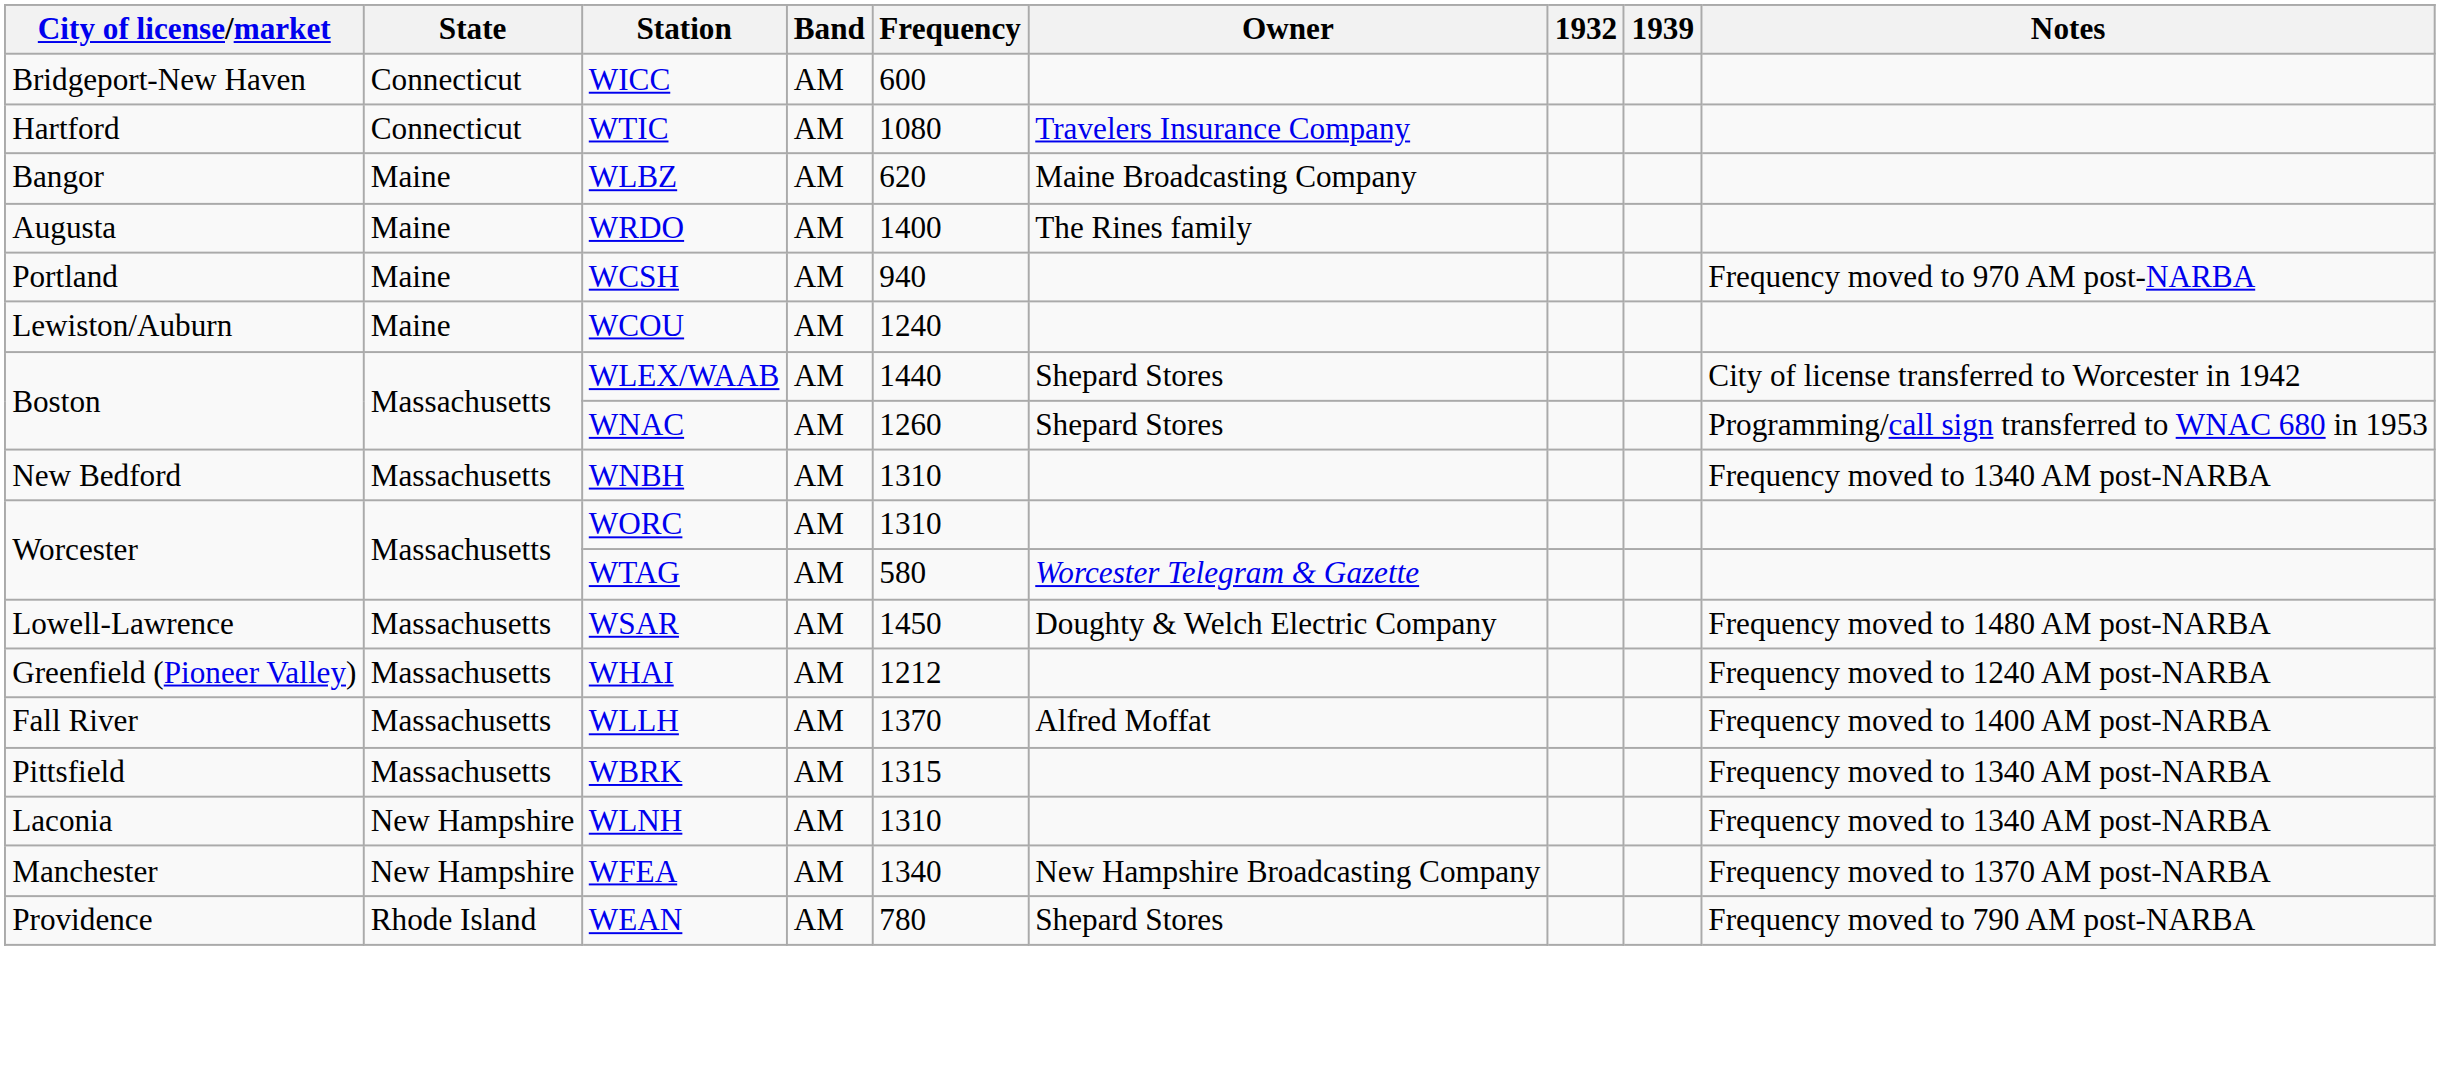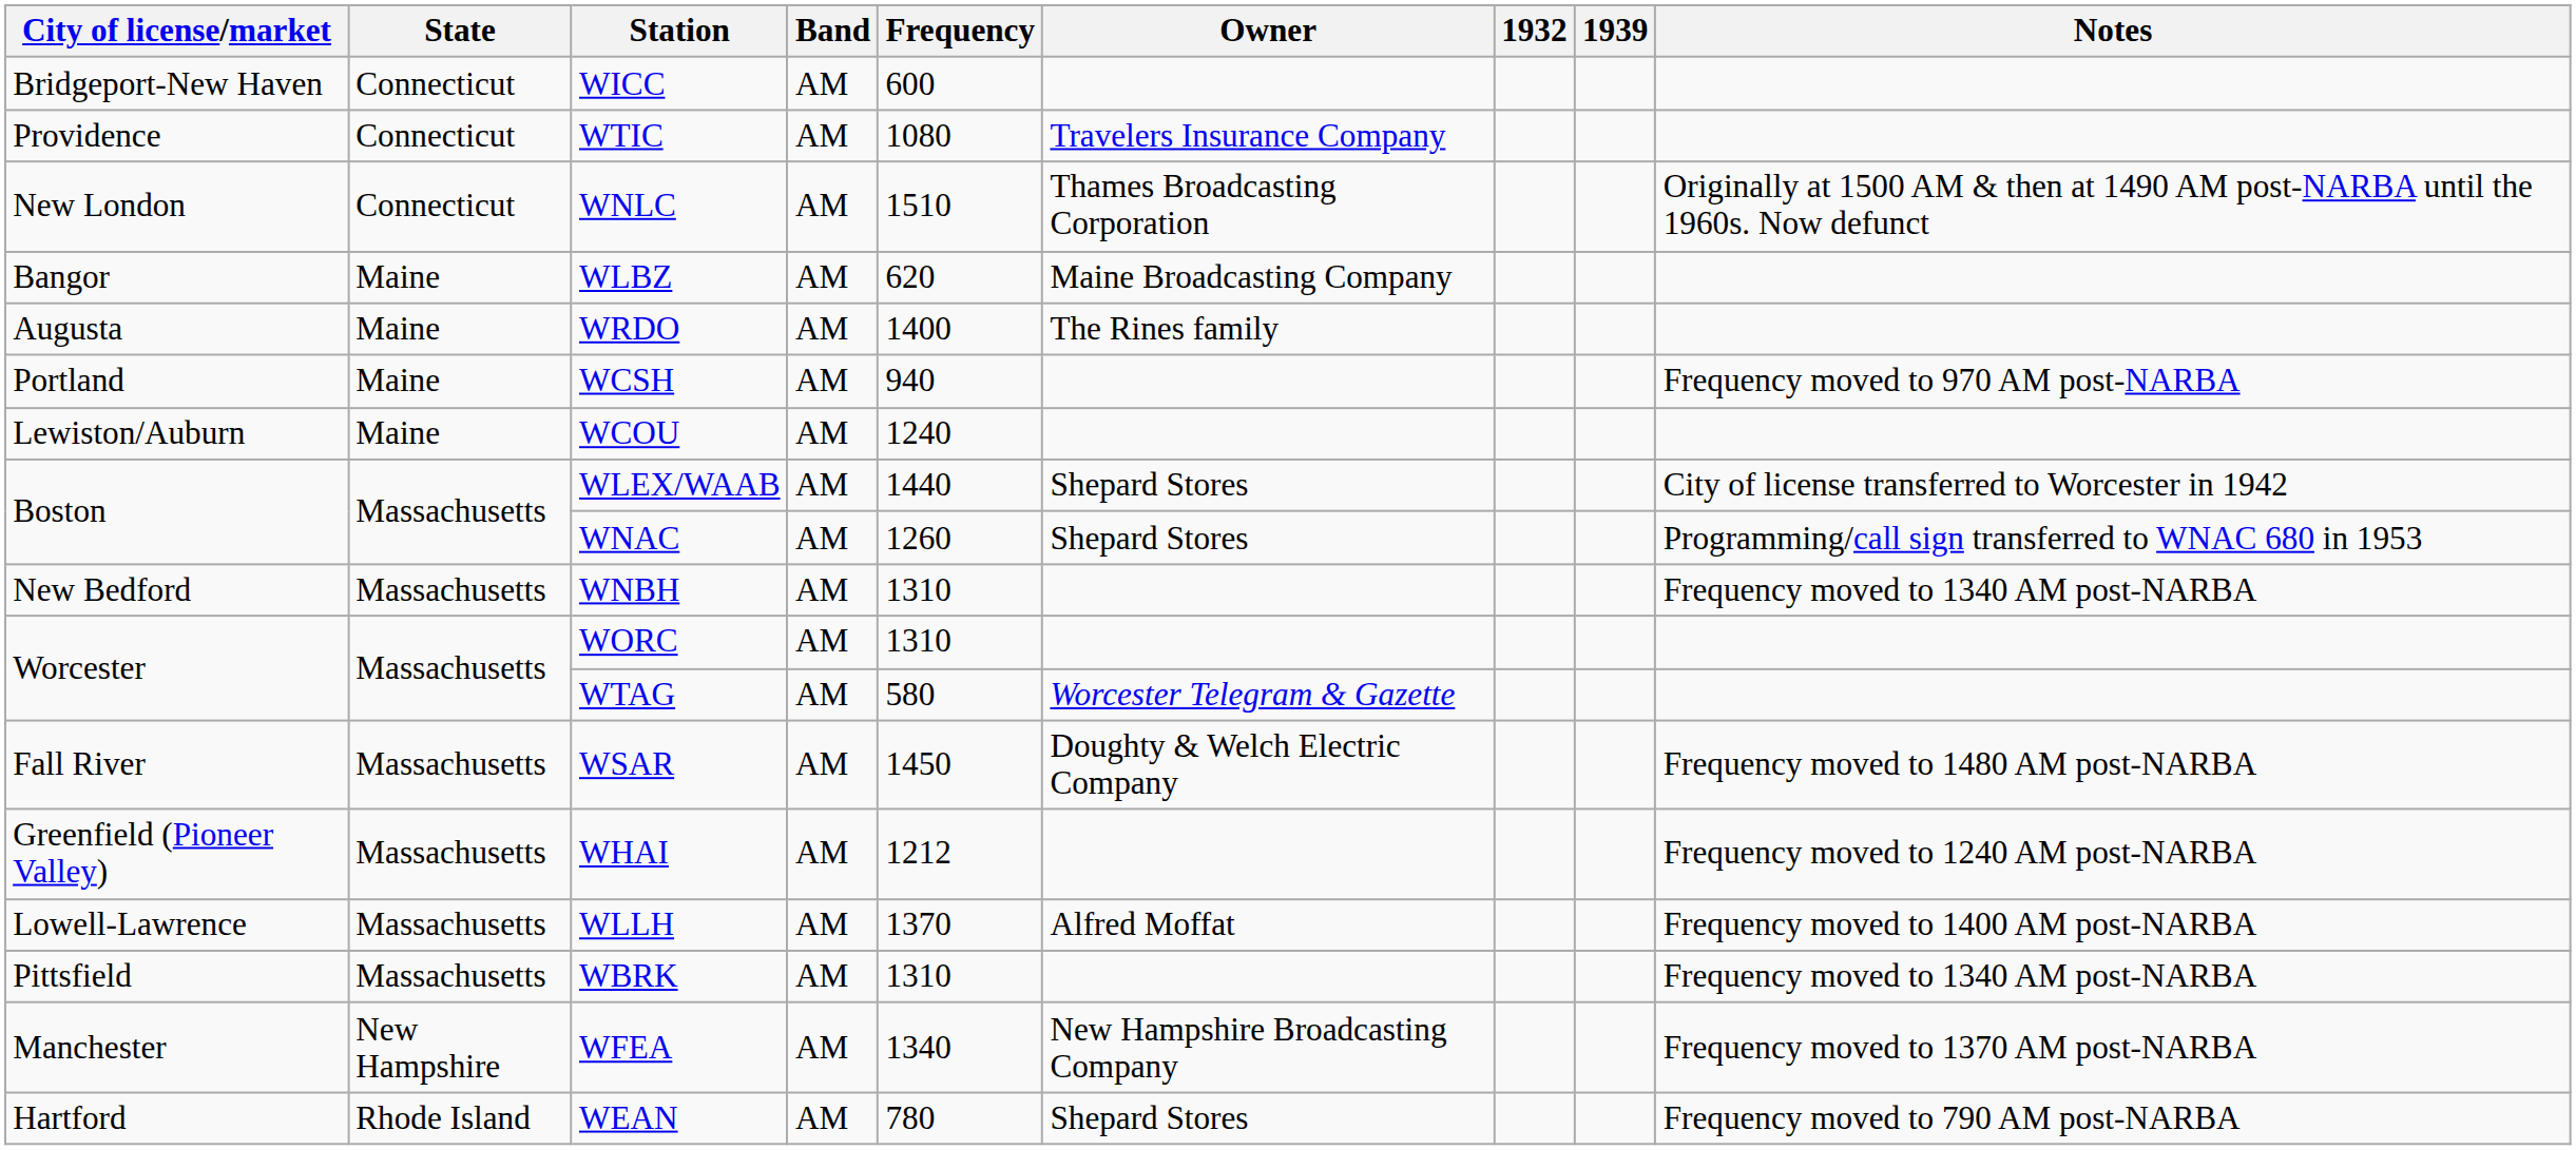 <table class="wikitable sortable">
 <tr>
 <th><a href='#'>City of license</a>/<a href='#'>market</a></th>
 <th>State</th>
 <th>Station</th>
 <th>Band</th>
 <th>Frequency</th>
 <th>Owner<br></th>
 <th>1932</th>
 <th>1939</th>
 <th>Notes</th>
 </tr>
 <tr>
 <td>Bridgeport-New Haven</td>
 <td>Connecticut</td>
 <td><a href='#'>WICC</a></td>
 <td>AM</td>
 <td>600</td>
 <td></td>
 <td></td>
 <td></td>
 <td></td>
 </tr>
 <tr>
-<td>Hartford</td>
+<td>Providence</td>
 <td>Connecticut</td>
 <td><a href='#'>WTIC</a></td>
 <td>AM</td>
 <td>1080</td>
 <td><a href='#'>Travelers Insurance Company</a></td>
 <td></td>
 <td></td>
 <td></td>
+</tr>
+<tr>
+<td>New London</td>
+<td>Connecticut</td>
+<td><a href='#'>WNLC</a></td>
+<td>AM</td>
+<td>1510</td>
+<td>Thames Broadcasting Corporation</td>
+<td></td>
+<td></td>
+<td>Originally at 1500 AM & then at 1490 AM post-<a href='#'>NARBA</a> until the 1960s. Now defunct</td>
 </tr>
 <tr>
 <td>Bangor</td>
 <td>Maine</td>
 <td><a href='#'>WLBZ</a></td>
 <td>AM</td>
 <td>620</td>
 <td>Maine Broadcasting Company</td>
 <td></td>
 <td></td>
 <td></td>
 </tr>
 <tr>
 <td>Augusta</td>
 <td>Maine</td>
 <td><a href='#'>WRDO</a></td>
 <td>AM</td>
 <td>1400</td>
 <td>The Rines family</td>
 <td></td>
 <td></td>
 <td></td>
 </tr>
 <tr>
 <td>Portland</td>
 <td>Maine</td>
 <td><a href='#'>WCSH</a></td>
 <td>AM</td>
 <td>940</td>
 <td></td>
 <td></td>
 <td></td>
 <td>Frequency moved to 970 AM post-<a href='#'>NARBA</a></td>
 </tr>
 <tr>
 <td>Lewiston/Auburn</td>
 <td>Maine</td>
 <td><a href='#'>WCOU</a></td>
 <td>AM</td>
 <td>1240</td>
 <td></td>
 <td></td>
 <td></td>
 <td></td>
 </tr>
 <tr>
 <td rowspan=2>Boston</td>
 <td rowspan=2>Massachusetts</td>
 <td><a href='#'>WLEX/WAAB</a></td>
 <td>AM</td>
 <td>1440</td>
 <td>Shepard Stores</td>
 <td></td>
 <td></td>
 <td>City of license transferred to Worcester in 1942</td>
 </tr>
 <tr>
 <td><a href='#'>WNAC</a></td>
 <td>AM</td>
 <td>1260</td>
 <td>Shepard Stores</td>
 <td></td>
 <td></td>
 <td>Programming/<a href='#'>call sign</a> transferred to <a href='#'>WNAC 680</a> in 1953</td>
 </tr>
 <tr>
 <td>New Bedford</td>
 <td>Massachusetts</td>
 <td><a href='#'>WNBH</a></td>
 <td>AM</td>
 <td>1310</td>
 <td></td>
 <td></td>
 <td></td>
 <td>Frequency moved to 1340 AM post-NARBA</td>
 </tr>
 <tr>
 <td rowspan=2>Worcester</td>
 <td rowspan=2>Massachusetts</td>
 <td><a href='#'>WORC</a></td>
 <td>AM</td>
 <td>1310</td>
 <td></td>
 <td></td>
 <td></td>
 <td></td>
 </tr>
 <tr>
 <td><a href='#'>WTAG</a></td>
 <td>AM</td>
 <td>580</td>
 <td><em><a href='#'>Worcester Telegram & Gazette</a></em></td>
 <td></td>
 <td></td>
 <td></td>
 </tr>
 <tr>
-<td>Lowell-Lawrence</td>
+<td>Fall River</td>
 <td>Massachusetts</td>
 <td><a href='#'>WSAR</a></td>
 <td>AM</td>
 <td>1450</td>
 <td>Doughty & Welch Electric Company</td>
 <td></td>
 <td></td>
 <td>Frequency moved to 1480 AM post-NARBA</td>
 </tr>
 <tr>
 <td>Greenfield (<a href='#'>Pioneer Valley</a>)</td>
 <td>Massachusetts</td>
 <td><a href='#'>WHAI</a></td>
 <td>AM</td>
 <td>1212</td>
 <td></td>
 <td></td>
 <td></td>
 <td>Frequency moved to 1240 AM post-NARBA</td>
 </tr>
 <tr>
-<td>Fall River</td>
+<td>Lowell-Lawrence</td>
 <td>Massachusetts</td>
 <td><a href='#'>WLLH</a></td>
 <td>AM</td>
 <td>1370</td>
 <td>Alfred Moffat</td>
 <td></td>
 <td></td>
 <td>Frequency moved to 1400 AM post-NARBA</td>
 </tr>
 <tr>
 <td>Pittsfield</td>
 <td>Massachusetts</td>
 <td><a href='#'>WBRK</a></td>
-<td>AM</td>
-<td>1315</td>
-<td></td>
-<td></td>
-<td></td>
-<td>Frequency moved to 1340 AM post-NARBA</td>
-</tr>
-<tr>
-<td>Laconia</td>
-<td>New Hampshire</td>
-<td><a href='#'>WLNH</a></td>
 <td>AM</td>
 <td>1310</td>
 <td></td>
 <td></td>
 <td></td>
 <td>Frequency moved to 1340 AM post-NARBA</td>
 </tr>
 <tr>
 <td>Manchester</td>
 <td>New Hampshire</td>
 <td><a href='#'>WFEA</a></td>
 <td>AM</td>
 <td>1340</td>
 <td>New Hampshire Broadcasting Company</td>
 <td></td>
 <td></td>
 <td>Frequency moved to 1370 AM post-NARBA</td>
 </tr>
 <tr>
-<td>Providence</td>
+<td>Hartford</td>
 <td>Rhode Island</td>
 <td><a href='#'>WEAN</a></td>
 <td>AM</td>
 <td>780</td>
 <td>Shepard Stores</td>
 <td></td>
 <td></td>
 <td>Frequency moved to 790 AM post-NARBA</td>
 </tr>
 </table>
